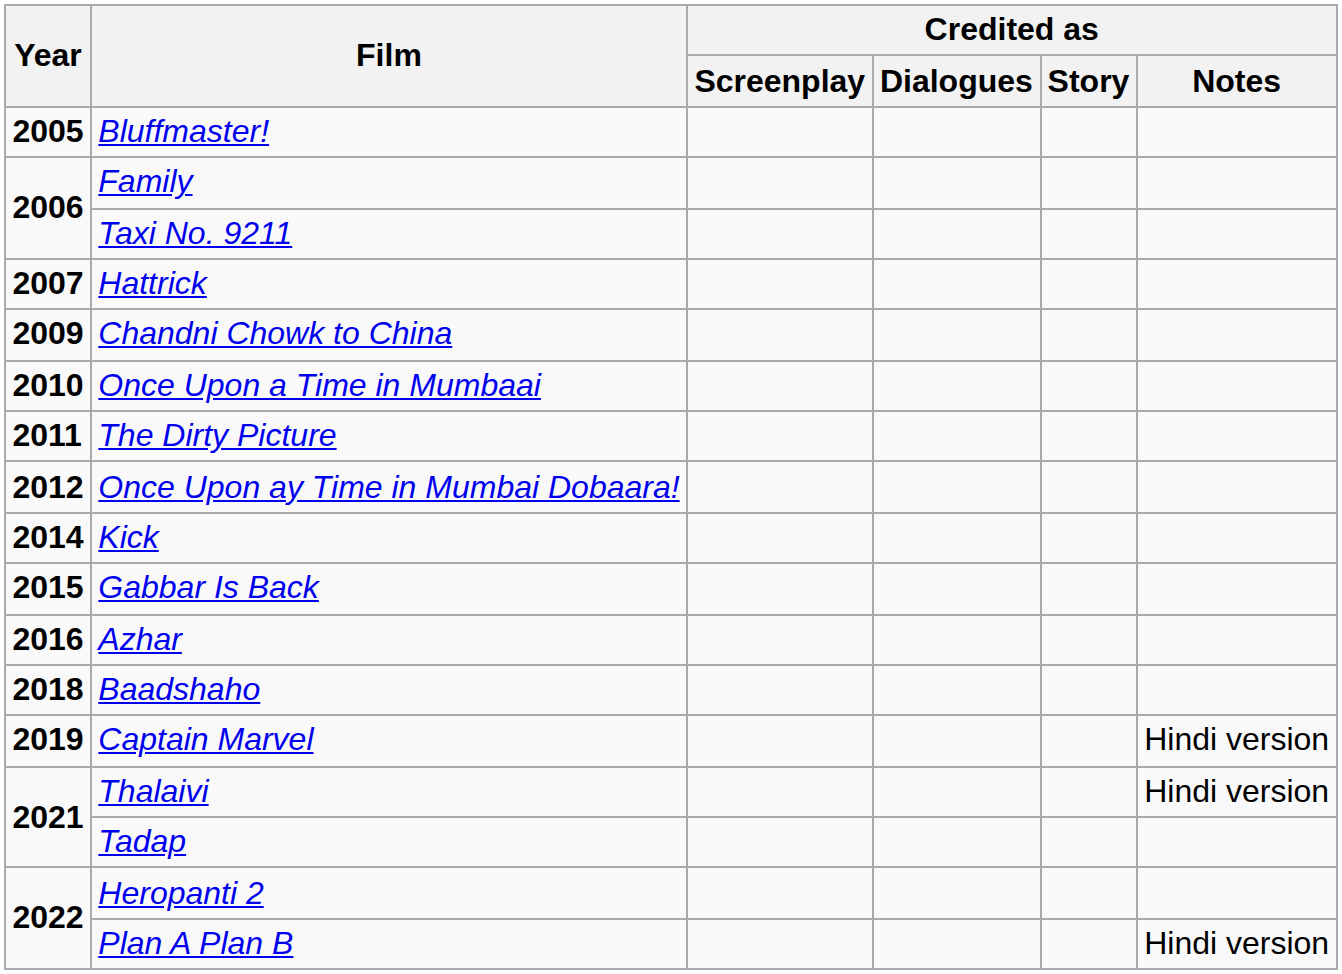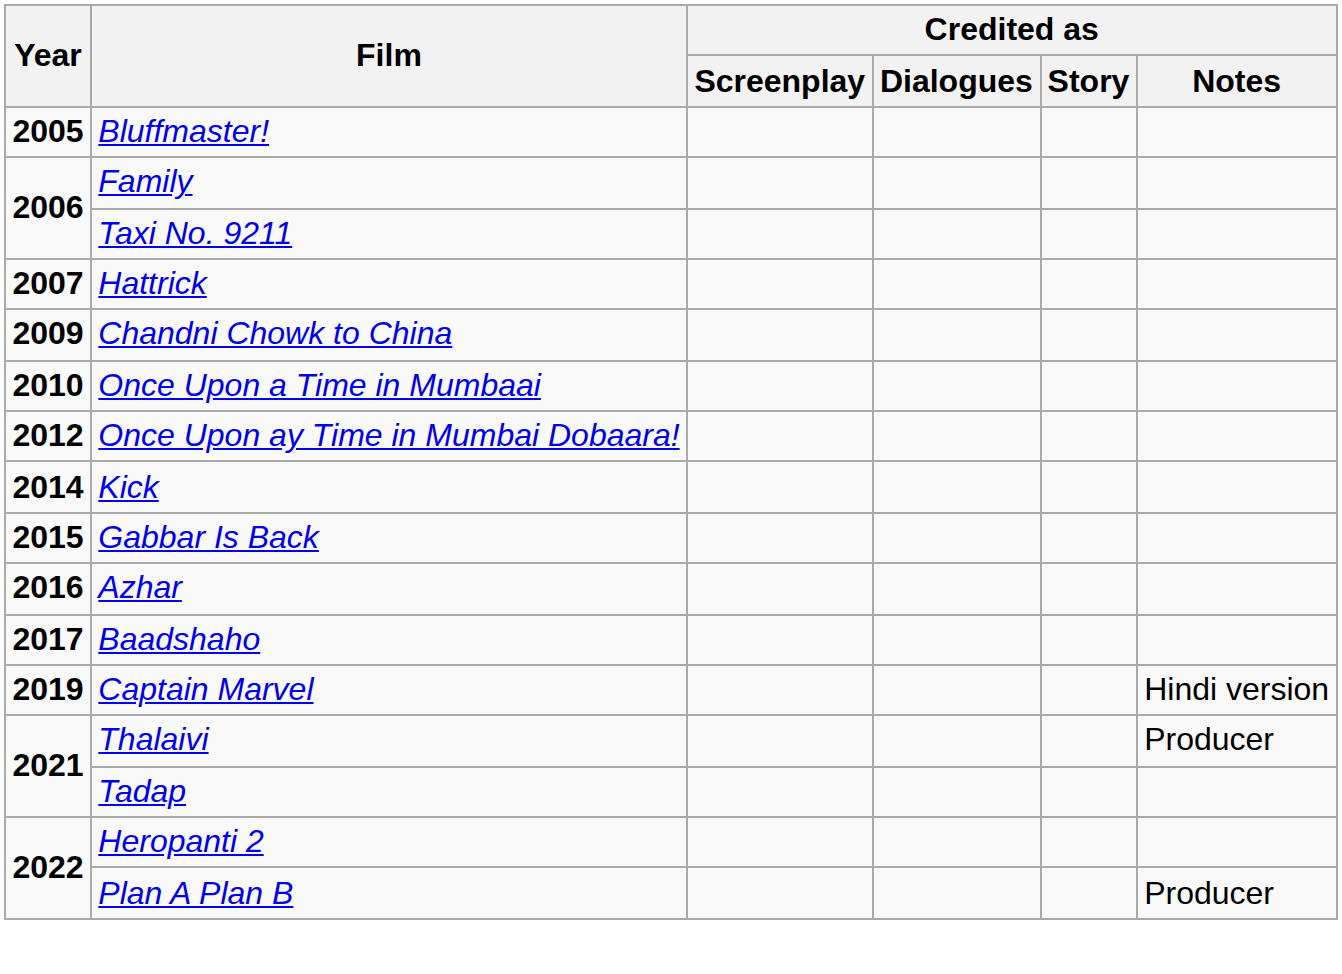 <table class="wikitable sortable">
 <tr>
 <th rowspan="2">Year</th>
 <th rowspan="2">Film</th>
 <th colspan="4">Credited as</th>
 </tr>
 <tr>
 <th>Screenplay</th>
 <th>Dialogues</th>
 <th>Story</th>
 <th>Notes</th>
 </tr>
 <tr>
 <td><strong>2005</strong></td>
 <td><em><a href='#'>Bluffmaster!</a></em></td>
 <td></td>
 <td></td>
 <td></td>
 <td></td>
 </tr>
 <tr>
 <td rowspan="2"><strong>2006</strong></td>
 <td><a href='#'><em>Family</em></a></td>
 <td></td>
 <td></td>
 <td></td>
 <td></td>
 </tr>
 <tr>
 <td><em><a href='#'>Taxi No. 9211</a></em></td>
 <td></td>
 <td></td>
 <td></td>
 <td></td>
 </tr>
 <tr>
 <td><strong>2007</strong></td>
 <td><a href='#'><em>Hattrick</em></a></td>
 <td></td>
 <td></td>
 <td></td>
 <td></td>
 </tr>
 <tr>
 <td><strong>2009</strong></td>
 <td><em><a href='#'>Chandni Chowk to China</a></em></td>
 <td></td>
 <td></td>
 <td></td>
 <td></td>
 </tr>
 <tr>
 <td><strong>2010</strong></td>
 <td><em><a href='#'>Once Upon a Time in Mumbaai</a></em></td>
 <td></td>
 <td></td>
 <td></td>
 <td></td>
 </tr>
 <tr>
-<td><strong>2011</strong></td>
-<td><em><a href='#'>The Dirty Picture</a></em></td>
-<td></td>
-<td></td>
-<td></td>
-<td></td>
-</tr>
-<tr>
 <td><strong>2012</strong></td>
 <td><em><a href='#'>Once Upon ay Time in Mumbai Dobaara!</a></em></td>
 <td></td>
 <td></td>
 <td></td>
 <td></td>
 </tr>
 <tr>
 <td><strong>2014</strong></td>
 <td><a href='#'><em>Kick</em></a></td>
 <td></td>
 <td></td>
 <td></td>
 <td></td>
 </tr>
 <tr>
 <td><strong>2015</strong></td>
 <td><em><a href='#'>Gabbar Is Back</a></em></td>
 <td></td>
 <td></td>
 <td></td>
 <td></td>
 </tr>
 <tr>
 <td><strong>2016</strong></td>
 <td><a href='#'><em>Azhar</em></a></td>
 <td></td>
 <td></td>
 <td></td>
 <td></td>
 </tr>
 <tr>
-<td><strong>2018</strong></td>
+<td><strong>2017</strong></td>
 <td><em><a href='#'>Baadshaho</a></em></td>
 <td></td>
 <td></td>
 <td></td>
 <td></td>
 </tr>
 <tr>
 <td><strong>2019</strong></td>
 <td><a href='#'><em>Captain Marvel</em></a></td>
 <td></td>
 <td></td>
 <td></td>
 <td>Hindi version</td>
 </tr>
 <tr>
 <td rowspan="2"><strong>2021</strong></td>
 <td><em><a href='#'>Thalaivi</a></em></td>
 <td></td>
 <td></td>
 <td></td>
-<td>Hindi version</td>
+<td>Producer</td>
 </tr>
 <tr>
 <td><em><a href='#'>Tadap</a></em></td>
 <td></td>
 <td></td>
 <td></td>
 <td></td>
 </tr>
 <tr>
 <td rowspan="2"><strong>2022</strong></td>
 <td><em><a href='#'>Heropanti 2</a></em></td>
 <td></td>
 <td></td>
 <td></td>
 <td></td>
 </tr>
 <tr>
 <td><em><a href='#'>Plan A Plan B</a></em></td>
 <td></td>
 <td></td>
 <td></td>
-<td>Hindi version</td>
+<td>Producer</td>
 </tr>
 </table>
